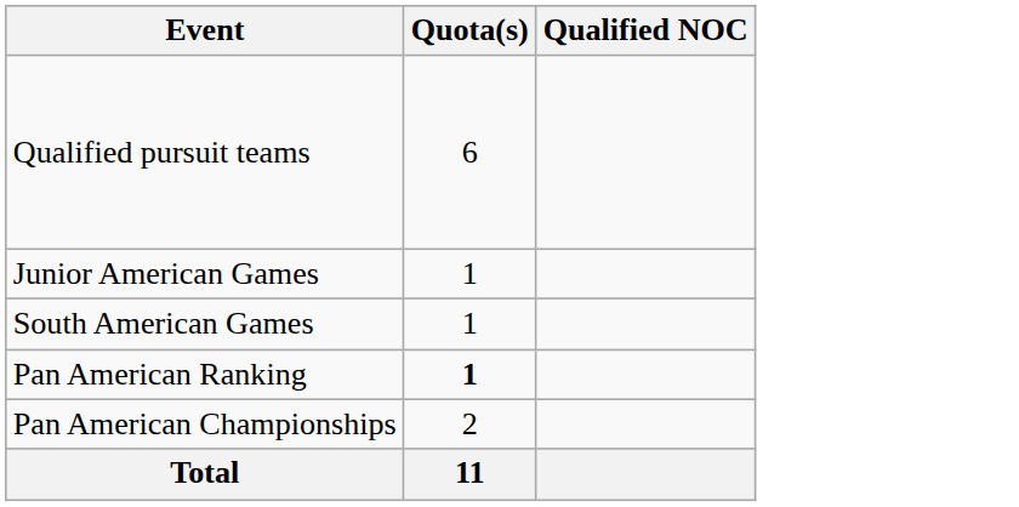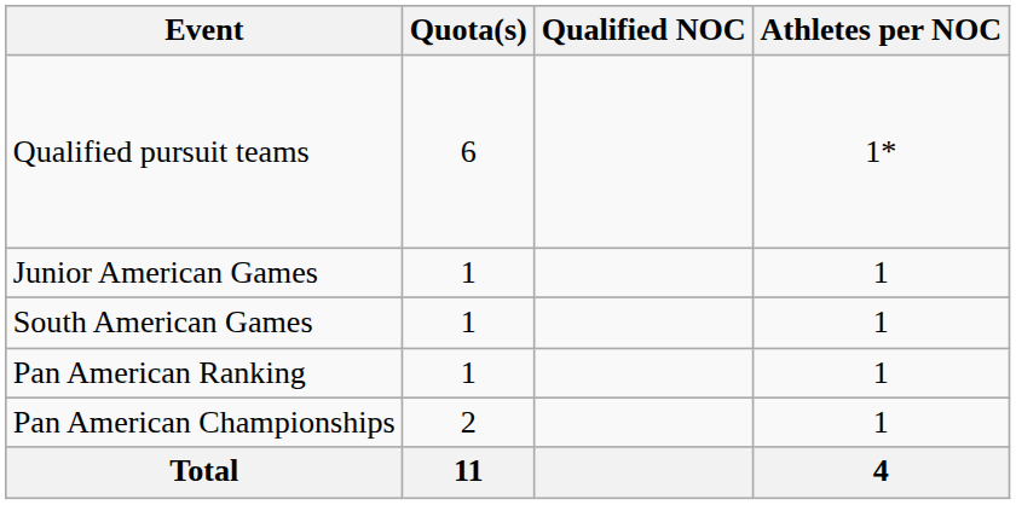 <table class="wikitable">
 <tr>
 <th>Event</th>
 <th>Quota(s)</th>
 <th>Qualified NOC</th>
+<th>Athletes per NOC</th>
 </tr>
 <tr>
 <td>Qualified pursuit teams</td>
 <td style="text-align:center;">6</td>
 <td><br><br><br><br><br></td>
+<td align=center>1*</td>
 </tr>
 <tr>
 <td>Junior American Games</td>
 <td style="text-align:center;">1</td>
 <td></td>
+<td align=center>1</td>
 </tr>
 <tr>
 <td>South American Games</td>
 <td style="text-align:center;">1</td>
 <td></td>
+<td align=center>1</td>
 </tr>
 <tr>
 <td>Pan American Ranking</td>
-<td style="text-align:center;"><strong>1</strong></td>
+<td style="text-align:center;">1</td>
 <td></td>
+<td align=center>1</td>
 </tr>
 <tr>
 <td>Pan American Championships</td>
 <td style="text-align:center;">2</td>
 <td><br></td>
+<td align=center>1</td>
 </tr>
 <tr>
 <th>Total</th>
 <th>11</th>
 <th></th>
+<th>4</th>
 </tr>
 </table>
